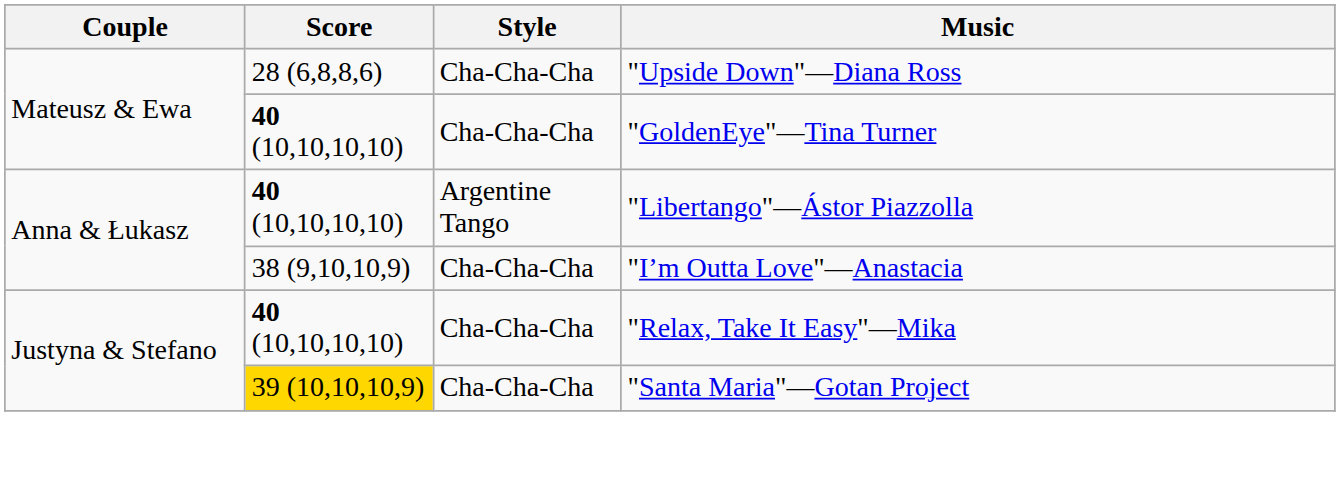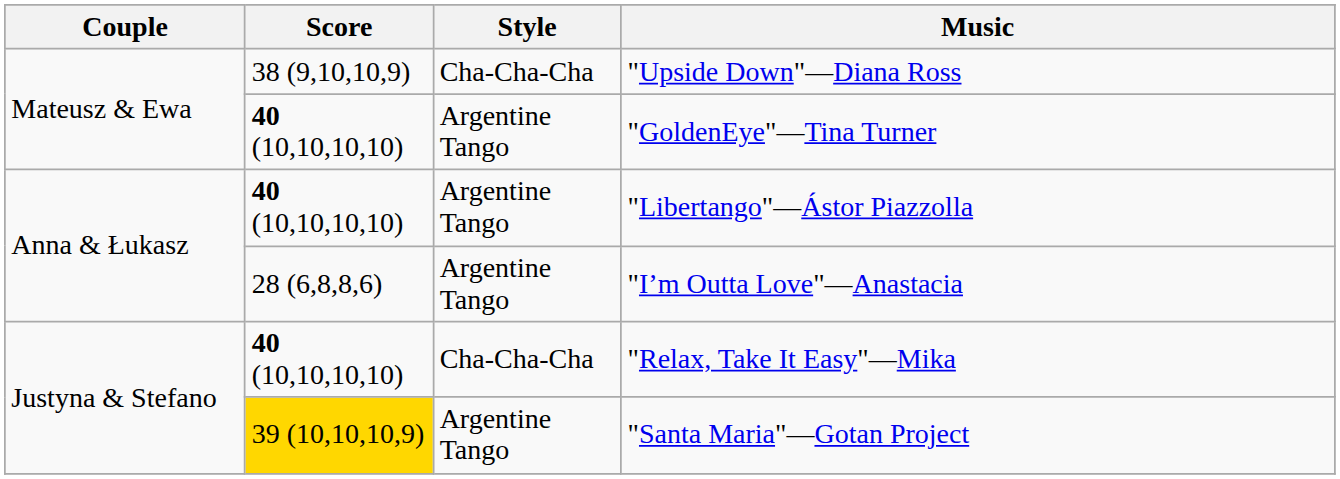 <table class="wikitable">
 <tr>
 <th width="130">Couple</th>
 <th width="100">Score</th>
 <th width="100">Style</th>
 <th width="400">Music</th>
 </tr>
 <tr>
 <td rowspan="2">Mateusz & Ewa</td>
-<td>28 (6,8,8,6)</td>
+<td>38 (9,10,10,9)</td>
 <td>Cha-Cha-Cha</td>
 <td>"<a href='#'>Upside Down</a>"—<a href='#'>Diana Ross</a></td>
 </tr>
 <tr>
 <td><strong>40</strong> (10,10,10,10)</td>
-<td>Cha-Cha-Cha</td>
+<td>Argentine Tango</td>
 <td>"<a href='#'>GoldenEye</a>"—<a href='#'>Tina Turner</a></td>
 </tr>
 <tr>
 <td rowspan="2">Anna & Łukasz</td>
 <td><strong>40</strong> (10,10,10,10)</td>
 <td>Argentine Tango</td>
 <td>"<a href='#'>Libertango</a>"—<a href='#'>Ástor Piazzolla</a></td>
 </tr>
 <tr>
-<td>38 (9,10,10,9)</td>
-<td>Cha-Cha-Cha</td>
+<td>28 (6,8,8,6)</td>
+<td>Argentine Tango</td>
 <td>"<a href='#'>I’m Outta Love</a>"—<a href='#'>Anastacia</a></td>
 </tr>
 <tr>
 <td rowspan="2">Justyna & Stefano</td>
 <td><strong>40</strong> (10,10,10,10)</td>
 <td>Cha-Cha-Cha</td>
 <td>"<a href='#'>Relax, Take It Easy</a>"—<a href='#'>Mika</a></td>
 </tr>
 <tr>
 <td style="background: gold;">39 (10,10,10,9)</td>
-<td>Cha-Cha-Cha</td>
+<td>Argentine Tango</td>
 <td>"<a href='#'>Santa Maria</a>"—<a href='#'>Gotan Project</a></td>
 </tr>
 </table>
